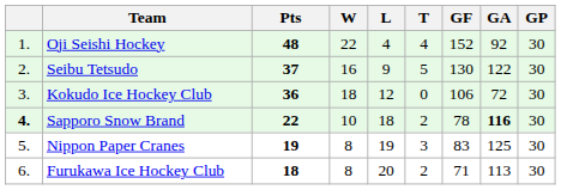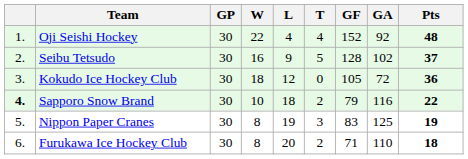 <table class="wikitable">
 <tr>
 <th width="30"></th>
 <th width="200">Team</th>
-<th width="70">Pts</th>
+<th width="30">GP</th>
 <th width="30">W</th>
 <th width="30">L</th>
 <th width="30">T</th>
 <th width="30">GF</th>
 <th width="30">GA</th>
-<th width="30">GP</th>
+<th width="70">Pts</th>
 </tr>
 <tr bgcolor="#e6fae6" align="center">
 <td>1.</td>
 <td align="left"><a href='#'>Oji Seishi Hockey</a></td>
-<td><strong>48</strong></td>
+<td>30</td>
 <td>22</td>
 <td>4</td>
 <td>4</td>
 <td>152</td>
 <td>92</td>
-<td>30</td>
+<td><strong>48</strong></td>
 </tr>
 <tr bgcolor="#e6fae6" align="center">
 <td>2.</td>
 <td align="left"><a href='#'>Seibu Tetsudo</a></td>
-<td><strong>37</strong></td>
+<td>30</td>
 <td>16</td>
 <td>9</td>
 <td>5</td>
-<td>130</td>
-<td>122</td>
-<td>30</td>
+<td>128</td>
+<td>102</td>
+<td><strong>37</strong></td>
 </tr>
 <tr bgcolor="#e6fae6" align="center">
 <td>3.</td>
 <td align="left"><a href='#'>Kokudo Ice Hockey Club</a></td>
-<td><strong>36</strong></td>
+<td>30</td>
 <td>18</td>
 <td>12</td>
 <td>0</td>
-<td>106</td>
+<td>105</td>
 <td>72</td>
-<td>30</td>
+<td><strong>36</strong></td>
 </tr>
 <tr bgcolor="#e6fae6" align="center">
 <td><strong>4.</strong></td>
 <td align="left"><a href='#'>Sapporo Snow Brand</a></td>
-<td><strong>22</strong></td>
+<td>30</td>
 <td>10</td>
 <td>18</td>
 <td>2</td>
-<td>78</td>
-<td><strong>116</strong></td>
-<td>30</td>
+<td>79</td>
+<td>116</td>
+<td><strong>22</strong></td>
 </tr>
 <tr bgcolor="#FFFFFF" align="center">
 <td>5.</td>
 <td align="left"><a href='#'>Nippon Paper Cranes</a></td>
-<td><strong>19</strong></td>
+<td>30</td>
 <td>8</td>
 <td>19</td>
 <td>3</td>
 <td>83</td>
 <td>125</td>
-<td>30</td>
+<td><strong>19</strong></td>
 </tr>
 <tr bgcolor="#FFFFFF" align="center">
 <td>6.</td>
 <td align="left"><a href='#'>Furukawa Ice Hockey Club</a></td>
-<td><strong>18</strong></td>
+<td>30</td>
 <td>8</td>
 <td>20</td>
 <td>2</td>
 <td>71</td>
-<td>113</td>
-<td>30</td>
+<td>110</td>
+<td><strong>18</strong></td>
 </tr>
 </table>
